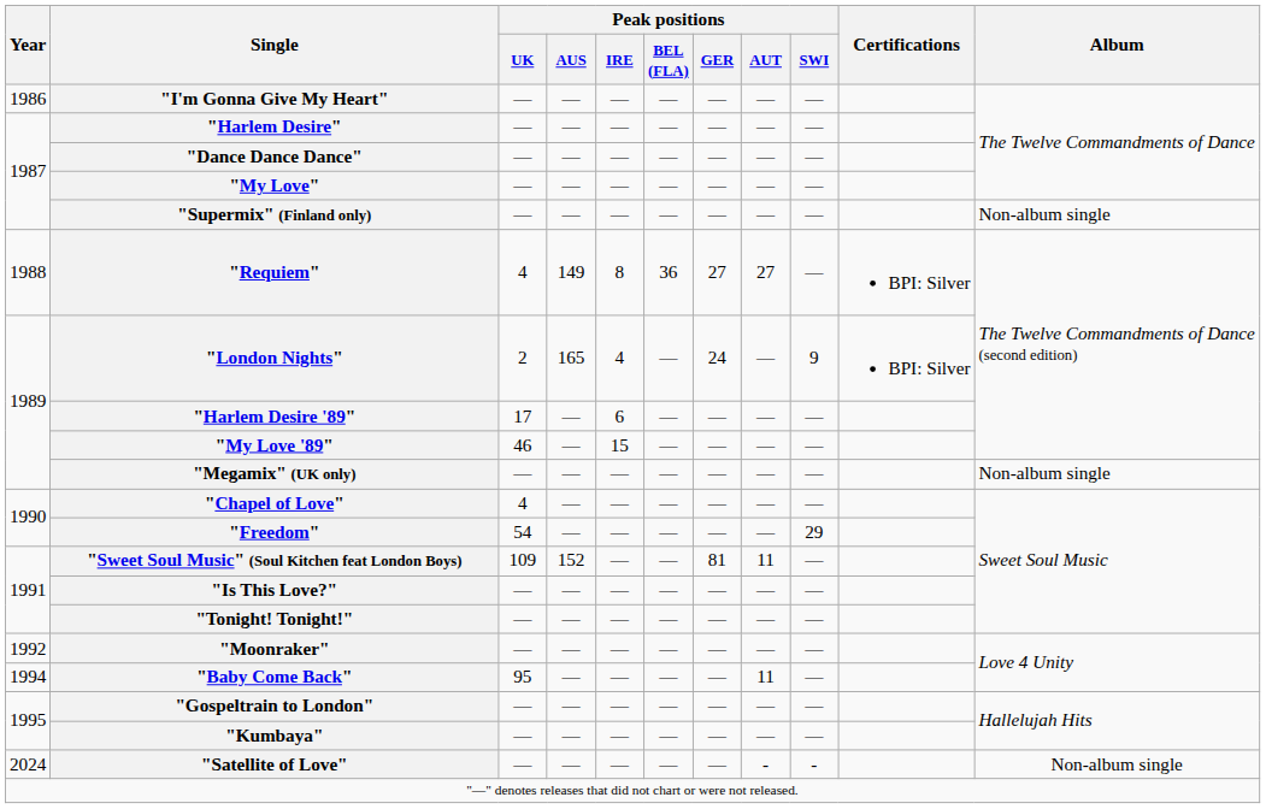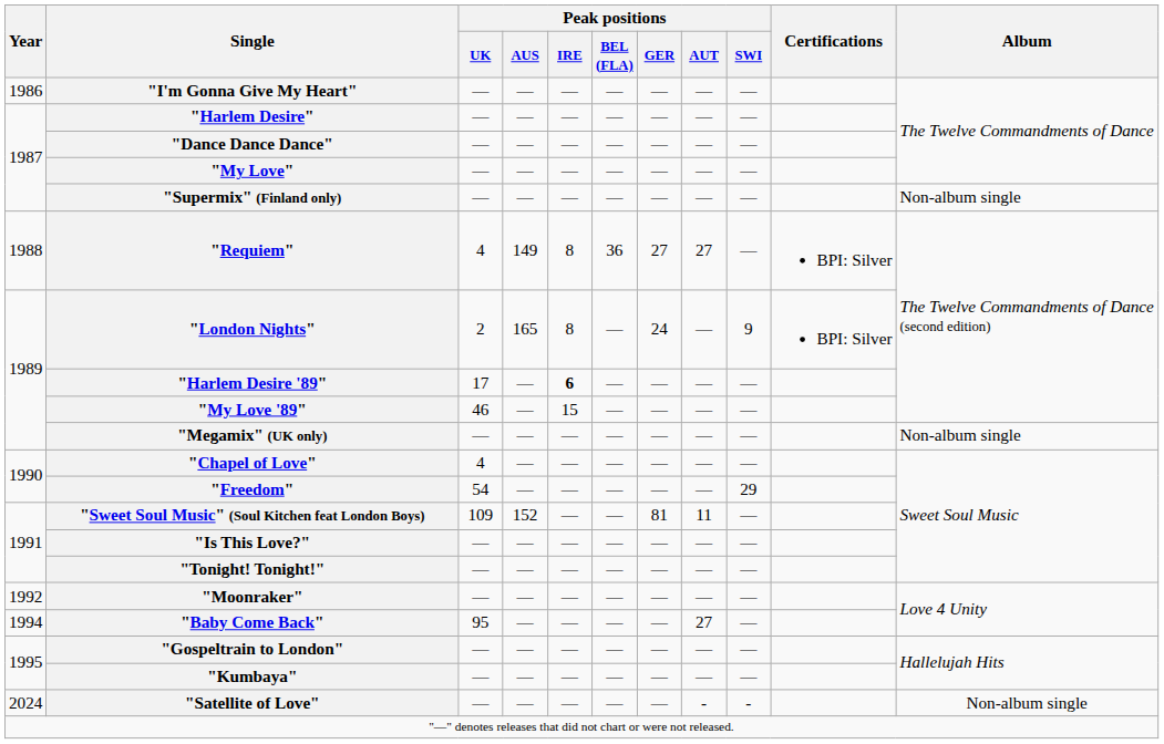 <table class="wikitable plainrowheaders" style="text-align:center;">
 <tr>
 <th rowspan="2">Year</th>
 <th rowspan="2" style="width:24em;">Single</th>
 <th colspan="7">Peak positions</th>
 <th rowspan="2">Certifications</th>
 <th rowspan="2">Album</th>
 </tr>
 <tr>
 <th width="35"><small><a href='#'>UK</a></small><br></th>
 <th width="35"><small><a href='#'>AUS</a></small><br></th>
 <th width="35"><small><a href='#'>IRE</a></small></th>
 <th width="35"><small><a href='#'>BEL<br>(FLA)</a></small></th>
 <th width="35"><small><a href='#'>GER</a></small></th>
 <th width="35"><small><a href='#'>AUT</a></small></th>
 <th width="35"><small><a href='#'>SWI</a></small></th>
 </tr>
 <tr>
 <td>1986</td>
 <th scope="row">"I'm Gonna Give My Heart"</th>
 <td>—</td>
 <td>—</td>
 <td>—</td>
 <td>—</td>
 <td>—</td>
 <td>—</td>
 <td>—</td>
 <td></td>
 <td align="left" rowspan="4"><em>The Twelve Commandments of Dance</em></td>
 </tr>
 <tr>
 <td rowspan="4">1987</td>
 <th scope="row">"<a href='#'>Harlem Desire</a>"</th>
 <td>—</td>
 <td>—</td>
 <td>—</td>
 <td>—</td>
 <td>—</td>
 <td>—</td>
 <td>—</td>
 <td></td>
 </tr>
 <tr>
 <th scope="row">"Dance Dance Dance"</th>
 <td>—</td>
 <td>—</td>
 <td>—</td>
 <td>—</td>
 <td>—</td>
 <td>—</td>
 <td>—</td>
 <td></td>
 </tr>
 <tr>
 <th scope="row">"<a href='#'>My Love</a>"</th>
 <td>—</td>
 <td>—</td>
 <td>—</td>
 <td>—</td>
 <td>—</td>
 <td>—</td>
 <td>—</td>
 <td></td>
 </tr>
 <tr>
 <th scope="row">"Supermix" <small>(Finland only)</small></th>
 <td>—</td>
 <td>—</td>
 <td>—</td>
 <td>—</td>
 <td>—</td>
 <td>—</td>
 <td>—</td>
 <td></td>
 <td align="left" rowspan="1">Non-album single</td>
 </tr>
 <tr>
 <td>1988</td>
 <th scope="row">"<a href='#'>Requiem</a>"</th>
 <td>4</td>
 <td>149</td>
 <td>8</td>
 <td>36</td>
 <td>27</td>
 <td>27</td>
 <td>—</td>
 <td><br><ul><li>BPI: Silver</li></ul></td>
 <td align="left" rowspan="4"><em>The Twelve Commandments of Dance</em><br><small>(second edition)</small></td>
 </tr>
 <tr>
 <td rowspan="4">1989</td>
 <th scope="row">"<a href='#'>London Nights</a>"</th>
 <td>2</td>
 <td>165</td>
-<td>4</td>
+<td>8</td>
 <td>—</td>
 <td>24</td>
 <td>—</td>
 <td>9</td>
 <td><br><ul><li>BPI: Silver</li></ul></td>
 </tr>
 <tr>
 <th scope="row">"<a href='#'>Harlem Desire '89</a>"</th>
 <td>17</td>
 <td>—</td>
-<td>6</td>
+<td><strong>6</strong></td>
 <td>—</td>
 <td>—</td>
 <td>—</td>
 <td>—</td>
 <td></td>
 </tr>
 <tr>
 <th scope="row">"<a href='#'>My Love '89</a>"</th>
 <td>46</td>
 <td>—</td>
 <td>15</td>
 <td>—</td>
 <td>—</td>
 <td>—</td>
 <td>—</td>
 <td></td>
 </tr>
 <tr>
 <th scope="row">"Megamix" <small>(UK only)</small></th>
 <td>—</td>
 <td>—</td>
 <td>—</td>
 <td>—</td>
 <td>—</td>
 <td>—</td>
 <td>—</td>
 <td></td>
 <td align="left" rowspan="1">Non-album single</td>
 </tr>
 <tr>
 <td rowspan="2">1990</td>
 <th scope="row">"<a href='#'>Chapel of Love</a>"</th>
 <td>4</td>
 <td>—</td>
 <td>—</td>
 <td>—</td>
 <td>—</td>
 <td>—</td>
 <td>—</td>
 <td></td>
 <td align="left" rowspan="5"><em>Sweet Soul Music</em></td>
 </tr>
 <tr>
 <th scope="row">"<a href='#'>Freedom</a>"</th>
 <td>54</td>
 <td>—</td>
 <td>—</td>
 <td>—</td>
 <td>—</td>
 <td>—</td>
 <td>29</td>
 <td></td>
 </tr>
 <tr>
 <td rowspan="3">1991</td>
 <th scope="row">"<a href='#'>Sweet Soul Music</a>" <small>(Soul Kitchen feat London Boys)</small></th>
 <td>109</td>
 <td>152</td>
 <td>—</td>
 <td>—</td>
 <td>81</td>
 <td>11</td>
 <td>—</td>
 <td></td>
 </tr>
 <tr>
 <th scope="row">"Is This Love?"</th>
 <td>—</td>
 <td>—</td>
 <td>—</td>
 <td>—</td>
 <td>—</td>
 <td>—</td>
 <td>—</td>
 <td></td>
 </tr>
 <tr>
 <th scope="row">"Tonight! Tonight!"</th>
 <td>—</td>
 <td>—</td>
 <td>—</td>
 <td>—</td>
 <td>—</td>
 <td>—</td>
 <td>—</td>
 <td></td>
 </tr>
 <tr>
 <td>1992</td>
 <th scope="row">"Moonraker"</th>
 <td>—</td>
 <td>—</td>
 <td>—</td>
 <td>—</td>
 <td>—</td>
 <td>—</td>
 <td>—</td>
 <td></td>
 <td align="left" rowspan="2"><em>Love 4 Unity</em></td>
 </tr>
 <tr>
 <td>1994</td>
 <th scope="row">"<a href='#'>Baby Come Back</a>"</th>
 <td>95</td>
 <td>—</td>
 <td>—</td>
 <td>—</td>
 <td>—</td>
-<td>11</td>
+<td>27</td>
 <td>—</td>
 <td></td>
 </tr>
 <tr>
 <td rowspan="2">1995</td>
 <th scope="row">"Gospeltrain to London"</th>
 <td>—</td>
 <td>—</td>
 <td>—</td>
 <td>—</td>
 <td>—</td>
 <td>—</td>
 <td>—</td>
 <td></td>
 <td align="left" rowspan="2"><em>Hallelujah Hits</em></td>
 </tr>
 <tr>
 <th scope="row">"Kumbaya"</th>
 <td>—</td>
 <td>—</td>
 <td>—</td>
 <td>—</td>
 <td>—</td>
 <td>—</td>
 <td>—</td>
 </tr>
 <tr>
 <td>2024</td>
 <th scope="row">"Satellite of Love"</th>
 <td>—</td>
 <td>—</td>
 <td>—</td>
 <td>—</td>
 <td>—</td>
 <td>-</td>
 <td>-</td>
 <td></td>
 <td>Non-album single</td>
 </tr>
 <tr>
 <td align="center" colspan="11" style="font-size:9pt">"—" denotes releases that did not chart or were not released.</td>
 </tr>
 </table>
